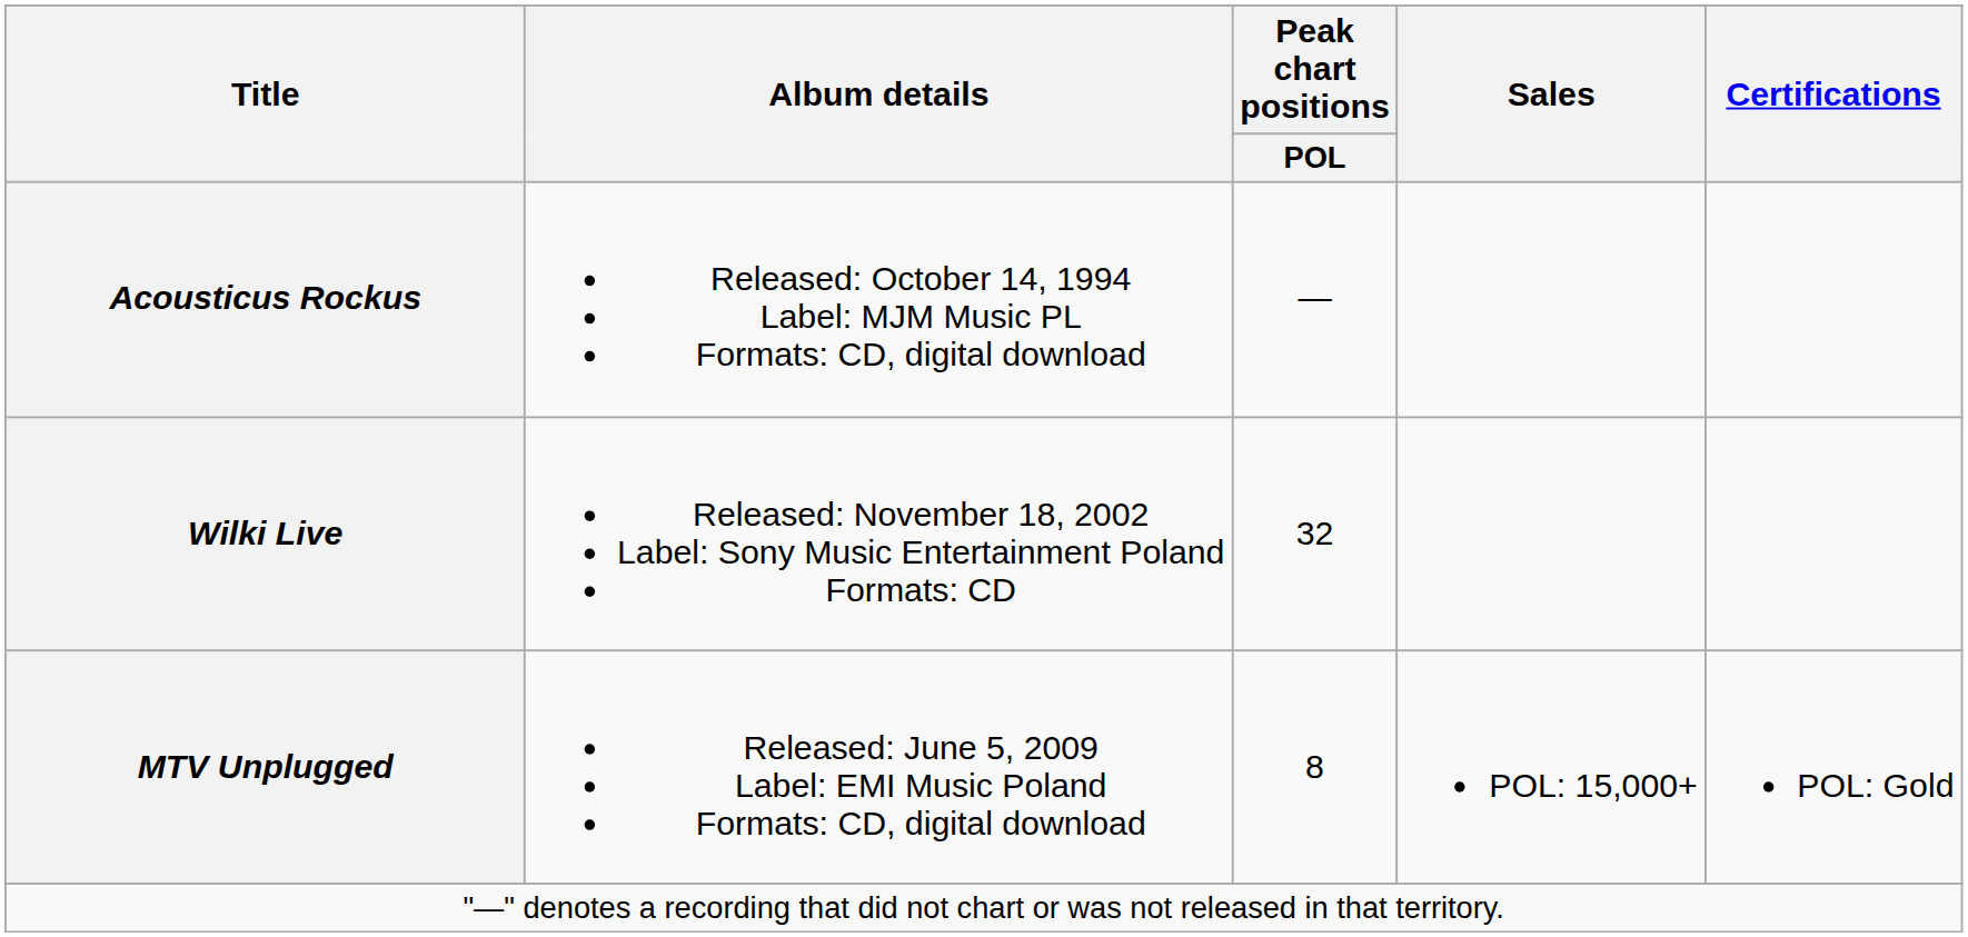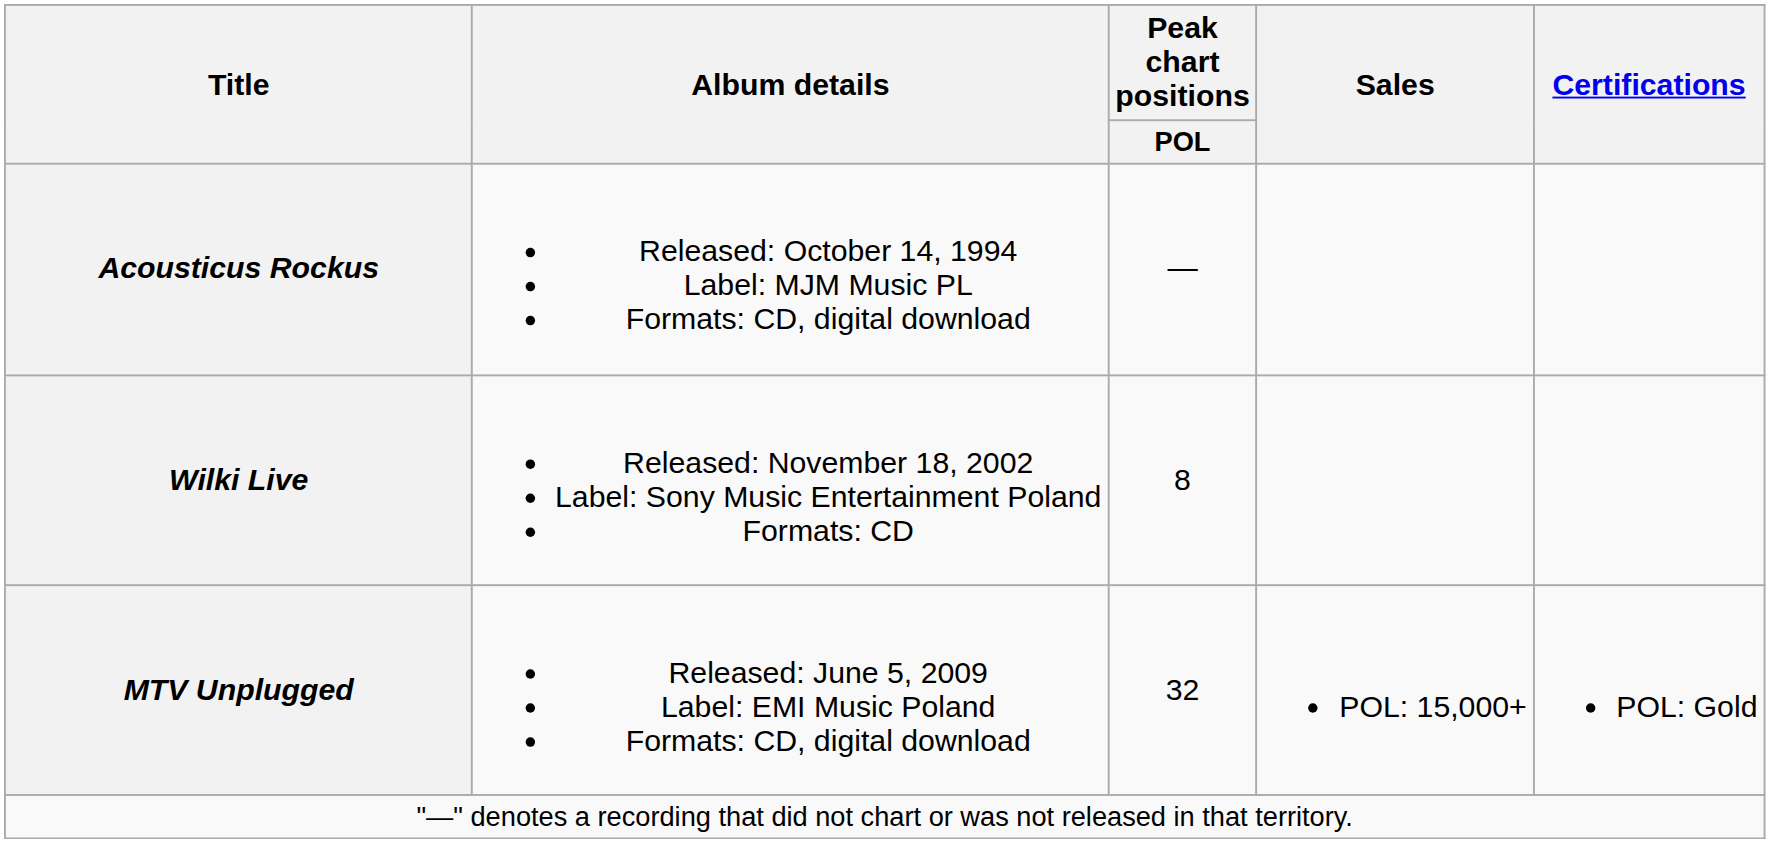 <table class="wikitable plainrowheaders" style="text-align:center;">
 <tr>
 <th scope="col" rowspan="2" style="width:15em;">Title</th>
 <th scope="col" rowspan="2">Album details</th>
 <th scope="col" colspan="1">Peak chart positions</th>
 <th scope="col" rowspan="2">Sales</th>
 <th scope="col" rowspan="2"><a href='#'>Certifications</a></th>
 </tr>
 <tr>
 <th scope="col" style="width:3em;font-size:90%;">POL<br></th>
 </tr>
 <tr>
 <th scope="row"><em>Acousticus Rockus</em></th>
 <td><br><ul><li>Released: October 14, 1994</li><li>Label: MJM Music PL</li><li>Formats: CD, digital download</li></ul></td>
 <td>—</td>
 <td></td>
 <td></td>
 </tr>
 <tr>
 <th scope="row"><em>Wilki Live</em></th>
 <td><br><ul><li>Released: November 18, 2002</li><li>Label: Sony Music Entertainment Poland</li><li>Formats: CD</li></ul></td>
-<td>32</td>
+<td>8</td>
 <td></td>
 <td></td>
 </tr>
 <tr>
 <th scope="row"><em>MTV Unplugged</em></th>
 <td><br><ul><li>Released: June 5, 2009</li><li>Label: EMI Music Poland</li><li>Formats: CD, digital download</li></ul></td>
-<td>8</td>
+<td>32</td>
 <td><br><ul><li>POL: 15,000+</li></ul></td>
 <td><br><ul><li>POL: Gold</li></ul></td>
 </tr>
 <tr>
 <td colspan="20" style="font-size:90%">"—" denotes a recording that did not chart or was not released in that territory.</td>
 </tr>
 </table>
